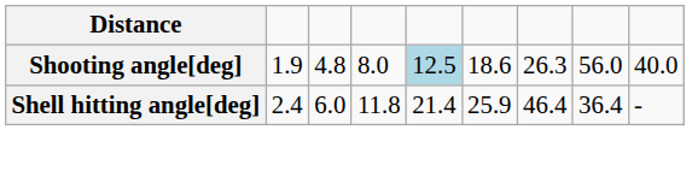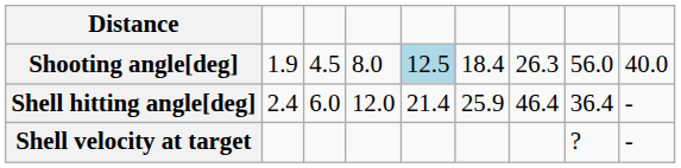 <table class="wikitable">
 <tr>
 <th>Distance</th>
 <td></td>
 <td></td>
 <td></td>
 <td></td>
 <td></td>
 <td></td>
 <td></td>
 <td></td>
 </tr>
 <tr>
 <th>Shooting angle[deg]</th>
 <td>1.9</td>
-<td>4.8</td>
+<td>4.5</td>
 <td>8.0</td>
 <td style="background: lightblue;">12.5</td>
-<td>18.6</td>
+<td>18.4</td>
 <td>26.3</td>
 <td>56.0</td>
 <td>40.0</td>
 </tr>
 <tr>
 <th>Shell hitting angle[deg]</th>
 <td>2.4</td>
 <td>6.0</td>
-<td>11.8</td>
+<td>12.0</td>
 <td>21.4</td>
 <td>25.9</td>
 <td>46.4</td>
 <td>36.4</td>
 <td>-</td>
 </tr>
+<tr>
+<th>Shell velocity at target</th>
+<td></td>
+<td></td>
+<td></td>
+<td></td>
+<td></td>
+<td></td>
+<td>?</td>
+<td>-</td>
+</tr>
 </table>
